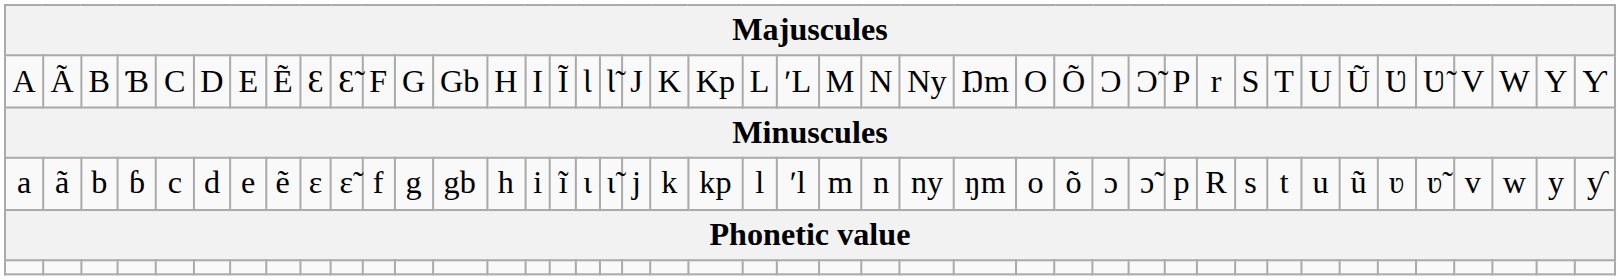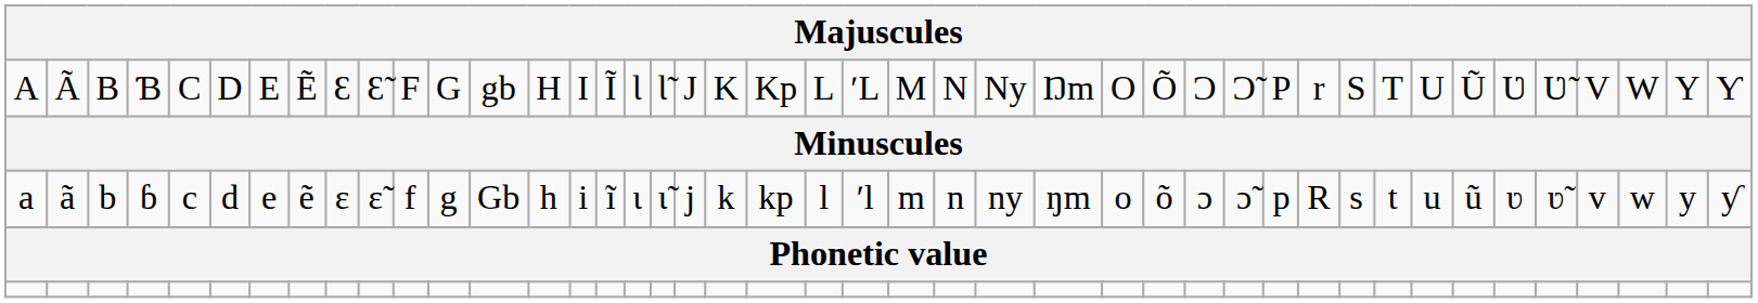 <table class="wikitable" style=text-align:center>
 <tr>
 <th colspan="46">Majuscules</th>
 </tr>
 <tr>
 <td>A</td>
 <td>Ã</td>
 <td>B</td>
 <td>Ɓ</td>
 <td>C</td>
 <td>D</td>
 <td>E</td>
 <td>Ẽ</td>
 <td>Ɛ</td>
 <td>Ɛ̃</td>
 <td>F</td>
 <td>G</td>
-<td>Gb</td>
+<td>gb</td>
 <td>H</td>
 <td>I</td>
 <td>Ĩ</td>
 <td>Ɩ</td>
 <td>Ɩ̃</td>
 <td>J</td>
 <td>K</td>
 <td>Kp</td>
 <td>L</td>
 <td>ʹL</td>
 <td>M</td>
 <td>N</td>
 <td>Ny</td>
 <td>Ŋm</td>
 <td>O</td>
 <td>Õ</td>
 <td>Ɔ</td>
 <td>Ɔ̃</td>
 <td>P</td>
 <td>r</td>
 <td>S</td>
 <td>T</td>
 <td>U</td>
 <td>Ũ</td>
 <td>Ʋ</td>
 <td>Ʋ̃</td>
 <td>V</td>
 <td>W</td>
 <td>Y</td>
 <td>Ƴ</td>
 </tr>
 <tr>
 <th colspan="46">Minuscules</th>
 </tr>
 <tr>
 <td>a</td>
 <td>ã</td>
 <td>b</td>
 <td>ɓ</td>
 <td>c</td>
 <td>d</td>
 <td>e</td>
 <td>ẽ</td>
 <td>ɛ</td>
 <td>ɛ̃</td>
 <td>f</td>
 <td>g</td>
-<td>gb</td>
+<td>Gb</td>
 <td>h</td>
 <td>i</td>
 <td>ĩ</td>
 <td>ɩ</td>
 <td>ɩ̃</td>
 <td>j</td>
 <td>k</td>
 <td>kp</td>
 <td>l</td>
 <td>ʹl</td>
 <td>m</td>
 <td>n</td>
 <td>ny</td>
 <td>ŋm</td>
 <td>o</td>
 <td>õ</td>
 <td>ɔ</td>
 <td>ɔ̃</td>
 <td>p</td>
 <td>R</td>
 <td>s</td>
 <td>t</td>
 <td>u</td>
 <td>ũ</td>
 <td>ʋ</td>
 <td>ʋ̃</td>
 <td>v</td>
 <td>w</td>
 <td>y</td>
 <td>ƴ</td>
 </tr>
 <tr>
 <th colspan="46">Phonetic value</th>
 </tr>
 <tr>
 <td></td>
 <td></td>
 <td></td>
 <td></td>
 <td></td>
 <td></td>
 <td></td>
 <td></td>
 <td></td>
 <td></td>
 <td></td>
 <td></td>
 <td></td>
 <td></td>
 <td></td>
 <td></td>
 <td></td>
 <td></td>
 <td></td>
 <td></td>
 <td></td>
 <td></td>
 <td></td>
 <td></td>
 <td></td>
 <td></td>
 <td></td>
 <td></td>
 <td></td>
 <td></td>
 <td></td>
 <td></td>
 <td></td>
 <td></td>
 <td></td>
 <td></td>
 <td></td>
 <td></td>
 <td></td>
 <td></td>
 <td></td>
 <td></td>
 <td></td>
 </tr>
 </table>
